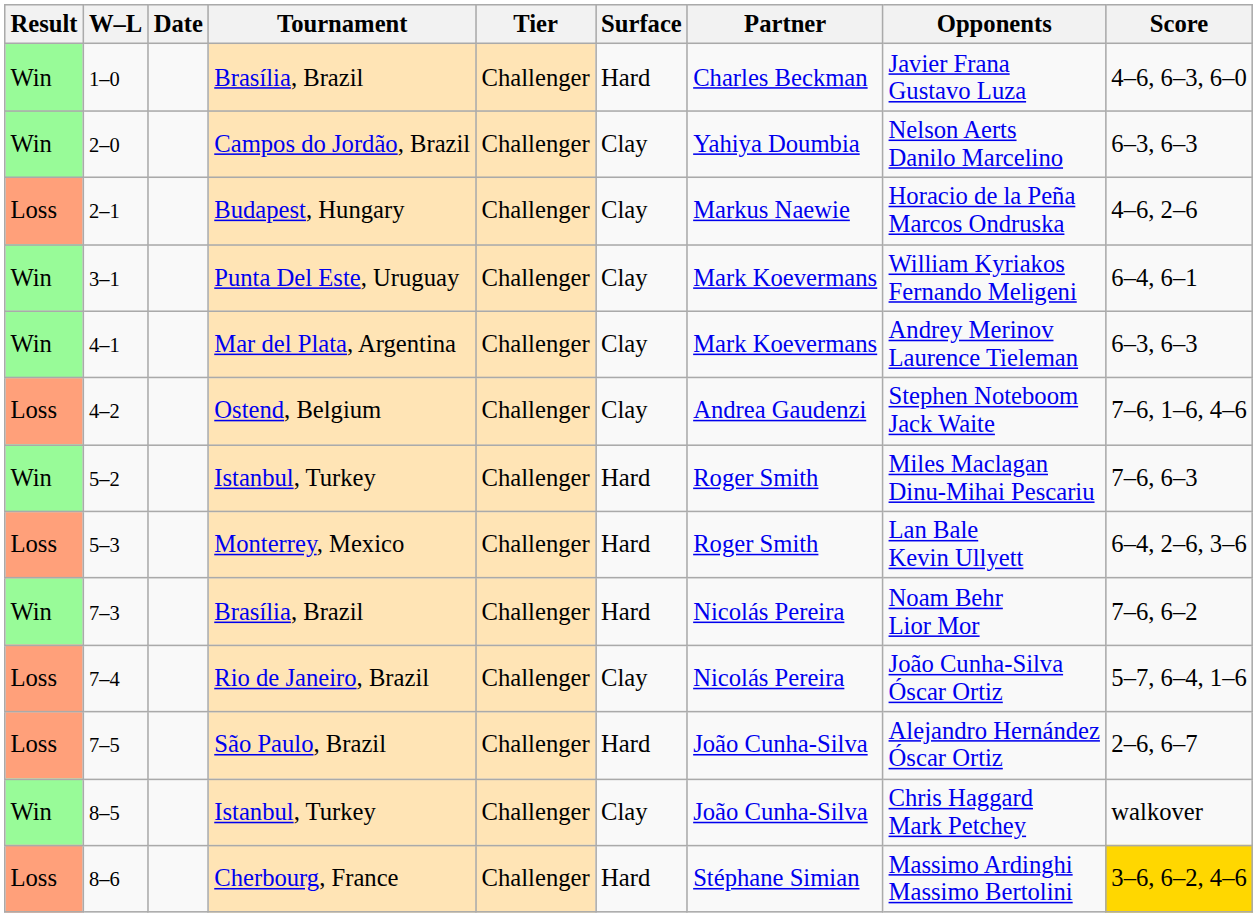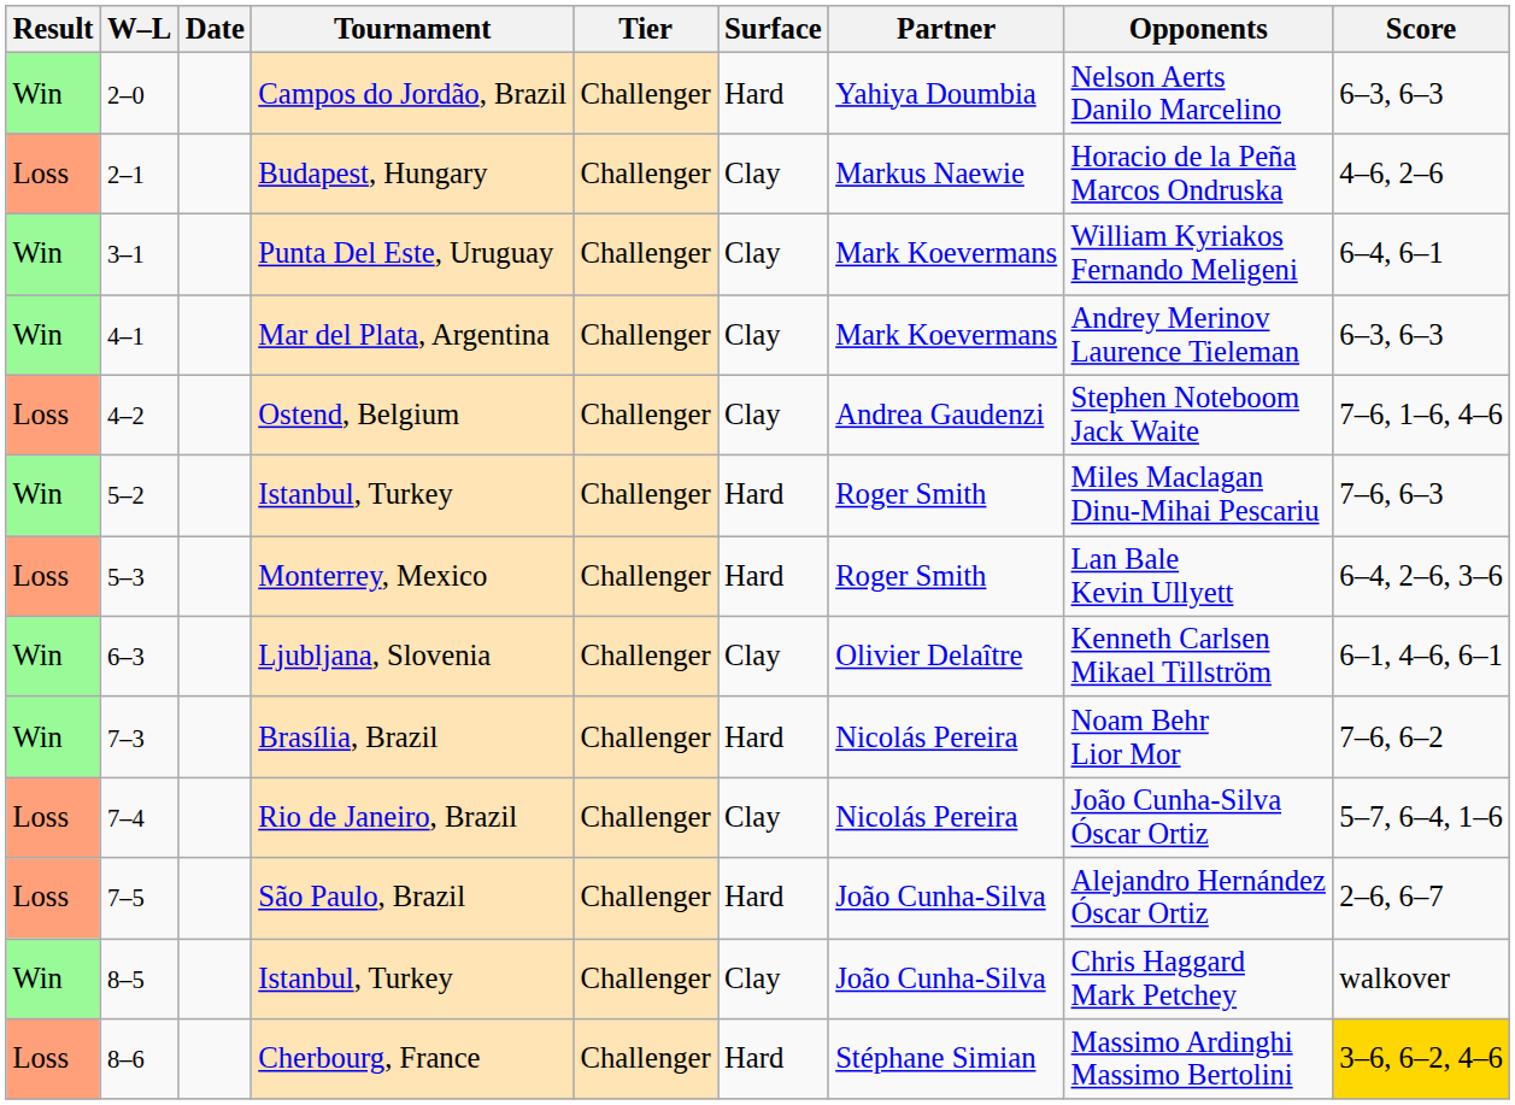 <table class="sortable wikitable">
 <tr>
 <th>Result</th>
 <th class="unsortable">W–L</th>
 <th>Date</th>
 <th>Tournament</th>
 <th>Tier</th>
 <th>Surface</th>
 <th>Partner</th>
 <th>Opponents</th>
 <th class="unsortable">Score</th>
 </tr>
 <tr>
 <td style="background:#98fb98;">Win</td>
-<td><small>1–0</small></td>
-<td></td>
-<td style="background:moccasin;"><a href='#'>Brasília</a>, Brazil</td>
-<td style="background:moccasin;">Challenger</td>
-<td>Hard</td>
-<td> <a href='#'>Charles Beckman</a></td>
-<td> <a href='#'>Javier Frana</a> <br>  <a href='#'>Gustavo Luza</a></td>
-<td>4–6, 6–3, 6–0</td>
-</tr>
-<tr>
-<td style="background:#98fb98;">Win</td>
 <td><small>2–0</small></td>
 <td></td>
 <td style="background:moccasin;"><a href='#'>Campos do Jordão</a>, Brazil</td>
 <td style="background:moccasin;">Challenger</td>
-<td>Clay</td>
+<td>Hard</td>
 <td> <a href='#'>Yahiya Doumbia</a></td>
 <td> <a href='#'>Nelson Aerts</a> <br>  <a href='#'>Danilo Marcelino</a></td>
 <td>6–3, 6–3</td>
 </tr>
 <tr>
 <td style="background:#ffa07a;">Loss</td>
 <td><small>2–1</small></td>
 <td></td>
 <td style="background:moccasin;"><a href='#'>Budapest</a>, Hungary</td>
 <td style="background:moccasin;">Challenger</td>
 <td>Clay</td>
 <td> <a href='#'>Markus Naewie</a></td>
 <td> <a href='#'>Horacio de la Peña</a> <br>  <a href='#'>Marcos Ondruska</a></td>
 <td>4–6, 2–6</td>
 </tr>
 <tr>
 <td style="background:#98fb98;">Win</td>
 <td><small>3–1</small></td>
 <td></td>
 <td style="background:moccasin;"><a href='#'>Punta Del Este</a>, Uruguay</td>
 <td style="background:moccasin;">Challenger</td>
 <td>Clay</td>
 <td> <a href='#'>Mark Koevermans</a></td>
 <td> <a href='#'>William Kyriakos</a> <br>  <a href='#'>Fernando Meligeni</a></td>
 <td>6–4, 6–1</td>
 </tr>
 <tr>
 <td style="background:#98fb98;">Win</td>
 <td><small>4–1</small></td>
 <td></td>
 <td style="background:moccasin;"><a href='#'>Mar del Plata</a>, Argentina</td>
 <td style="background:moccasin;">Challenger</td>
 <td>Clay</td>
 <td> <a href='#'>Mark Koevermans</a></td>
 <td> <a href='#'>Andrey Merinov</a> <br>  <a href='#'>Laurence Tieleman</a></td>
 <td>6–3, 6–3</td>
 </tr>
 <tr>
 <td style="background:#ffa07a;">Loss</td>
 <td><small>4–2</small></td>
 <td></td>
 <td style="background:moccasin;"><a href='#'>Ostend</a>, Belgium</td>
 <td style="background:moccasin;">Challenger</td>
 <td>Clay</td>
 <td> <a href='#'>Andrea Gaudenzi</a></td>
 <td> <a href='#'>Stephen Noteboom</a> <br>  <a href='#'>Jack Waite</a></td>
 <td>7–6, 1–6, 4–6</td>
 </tr>
 <tr>
 <td style="background:#98fb98;">Win</td>
 <td><small>5–2</small></td>
 <td></td>
 <td style="background:moccasin;"><a href='#'>Istanbul</a>, Turkey</td>
 <td style="background:moccasin;">Challenger</td>
 <td>Hard</td>
 <td> <a href='#'>Roger Smith</a></td>
 <td> <a href='#'>Miles Maclagan</a> <br>  <a href='#'>Dinu-Mihai Pescariu</a></td>
 <td>7–6, 6–3</td>
 </tr>
 <tr>
 <td style="background:#ffa07a;">Loss</td>
 <td><small>5–3</small></td>
 <td></td>
 <td style="background:moccasin;"><a href='#'>Monterrey</a>, Mexico</td>
 <td style="background:moccasin;">Challenger</td>
 <td>Hard</td>
 <td> <a href='#'>Roger Smith</a></td>
 <td> <a href='#'>Lan Bale</a> <br>  <a href='#'>Kevin Ullyett</a></td>
 <td>6–4, 2–6, 3–6</td>
 </tr>
 <tr>
 <td style="background:#98fb98;">Win</td>
+<td><small>6–3</small></td>
+<td></td>
+<td style="background:moccasin;"><a href='#'>Ljubljana</a>, Slovenia</td>
+<td style="background:moccasin;">Challenger</td>
+<td>Clay</td>
+<td> <a href='#'>Olivier Delaître</a></td>
+<td> <a href='#'>Kenneth Carlsen</a> <br>  <a href='#'>Mikael Tillström</a></td>
+<td>6–1, 4–6, 6–1</td>
+</tr>
+<tr>
+<td style="background:#98fb98;">Win</td>
 <td><small>7–3</small></td>
 <td></td>
 <td style="background:moccasin;"><a href='#'>Brasília</a>, Brazil</td>
 <td style="background:moccasin;">Challenger</td>
 <td>Hard</td>
 <td> <a href='#'>Nicolás Pereira</a></td>
 <td> <a href='#'>Noam Behr</a> <br>  <a href='#'>Lior Mor</a></td>
 <td>7–6, 6–2</td>
 </tr>
 <tr>
 <td style="background:#ffa07a;">Loss</td>
 <td><small>7–4</small></td>
 <td></td>
 <td style="background:moccasin;"><a href='#'>Rio de Janeiro</a>, Brazil</td>
 <td style="background:moccasin;">Challenger</td>
 <td>Clay</td>
 <td> <a href='#'>Nicolás Pereira</a></td>
 <td> <a href='#'>João Cunha-Silva</a> <br>  <a href='#'>Óscar Ortiz</a></td>
 <td>5–7, 6–4, 1–6</td>
 </tr>
 <tr>
 <td style="background:#ffa07a;">Loss</td>
 <td><small>7–5</small></td>
 <td></td>
 <td style="background:moccasin;"><a href='#'>São Paulo</a>, Brazil</td>
 <td style="background:moccasin;">Challenger</td>
 <td>Hard</td>
 <td> <a href='#'>João Cunha-Silva</a></td>
 <td> <a href='#'>Alejandro Hernández</a> <br>  <a href='#'>Óscar Ortiz</a></td>
 <td>2–6, 6–7</td>
 </tr>
 <tr>
 <td style="background:#98fb98;">Win</td>
 <td><small>8–5</small></td>
 <td></td>
 <td style="background:moccasin;"><a href='#'>Istanbul</a>, Turkey</td>
 <td style="background:moccasin;">Challenger</td>
 <td>Clay</td>
 <td> <a href='#'>João Cunha-Silva</a></td>
 <td> <a href='#'>Chris Haggard</a> <br>  <a href='#'>Mark Petchey</a></td>
 <td>walkover</td>
 </tr>
 <tr>
 <td style="background:#ffa07a;">Loss</td>
 <td><small>8–6</small></td>
 <td></td>
 <td style="background:moccasin;"><a href='#'>Cherbourg</a>, France</td>
 <td style="background:moccasin;">Challenger</td>
 <td>Hard</td>
 <td> <a href='#'>Stéphane Simian</a></td>
 <td> <a href='#'>Massimo Ardinghi</a> <br>  <a href='#'>Massimo Bertolini</a></td>
 <td style="background: gold;">3–6, 6–2, 4–6</td>
 </tr>
 </table>
